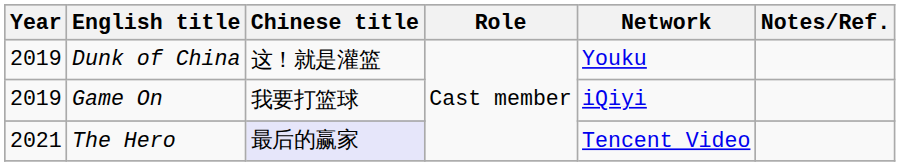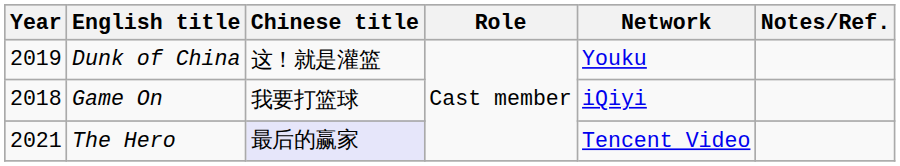 <table class="wikitable sortable">
 <tr>
 <th>Year</th>
 <th>English title</th>
 <th>Chinese title</th>
 <th>Role</th>
 <th>Network</th>
 <th class="unsortable">Notes/Ref.</th>
 </tr>
 <tr>
 <td>2019</td>
 <td><em>Dunk of China</em></td>
 <td>这！就是灌篮</td>
 <td rowspan=3>Cast member</td>
 <td><a href='#'>Youku</a></td>
 <td></td>
 </tr>
 <tr>
-<td>2019</td>
+<td>2018</td>
 <td><em>Game On</em></td>
 <td>我要打篮球</td>
 <td><a href='#'>iQiyi</a></td>
 <td></td>
 </tr>
 <tr>
 <td>2021</td>
 <td><em>The Hero</em></td>
 <td style="background: lavender;">最后的赢家</td>
 <td><a href='#'>Tencent Video</a></td>
 <td></td>
 </tr>
 </table>
